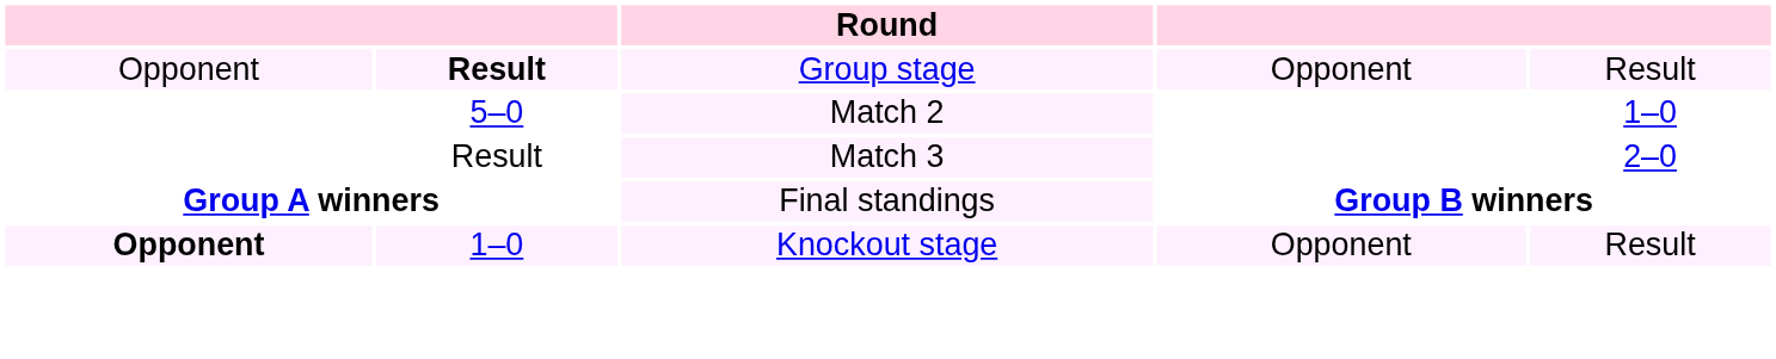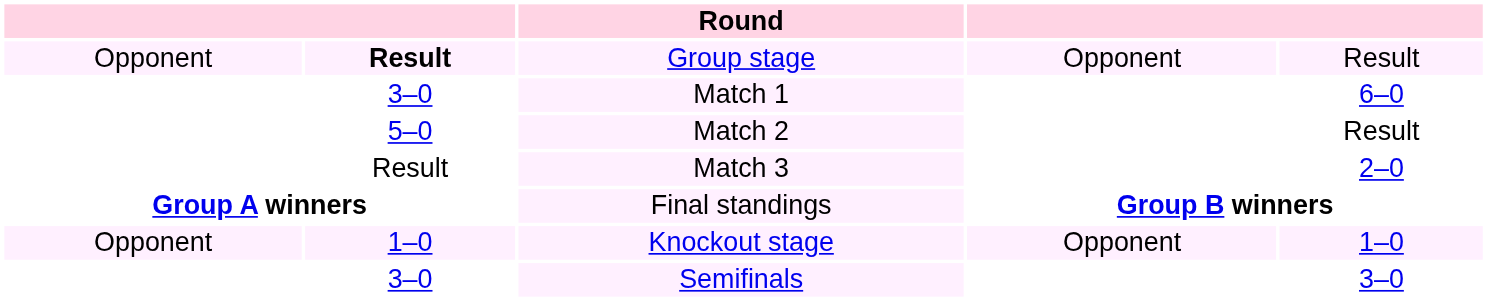 <table style="width:100%; text-align:center;">
 <tr style="vertical-align:top; background:#FFD4E4;">
 <th colspan=2 style="width:1*"></th>
 <th>Round</th>
 <th colspan=2 style="width:1*"></th>
 </tr>
 <tr style="vertical-align:top; background:#fff0ff">
 <td>Opponent</td>
 <td><strong>Result</strong></td>
 <td><a href='#'>Group stage</a></td>
 <td>Opponent</td>
 <td>Result</td>
 </tr>
 <tr>
 <td align=left></td>
+<td><a href='#'>3–0</a></td>
+<td style="background:#fff0ff;">Match 1</td>
+<td align=left></td>
+<td><a href='#'>6–0</a></td>
+</tr>
+<tr>
+<td align=left></td>
 <td><a href='#'>5–0</a></td>
 <td style="background:#fff0ff;">Match 2</td>
 <td align=left></td>
-<td><a href='#'>1–0</a></td>
+<td>Result</td>
 </tr>
 <tr>
 <td align=left></td>
 <td>Result</td>
 <td style="background:#fff0ff;">Match 3</td>
 <td align=left></td>
 <td><a href='#'>2–0</a></td>
 </tr>
 <tr>
 <td colspan="2" style="text-align:center;"><strong><a href='#'>Group A</a> winners</strong><br><div></div></td>
 <td style="background:#fff0ff;">Final standings</td>
 <td colspan="2" style="text-align:center;"><strong><a href='#'>Group B</a> winners</strong><br><div></div></td>
 </tr>
 <tr style="vertical-align:top; background:#fff0ff;">
-<td><strong>Opponent</strong></td>
+<td>Opponent</td>
 <td><a href='#'>1–0</a></td>
 <td><a href='#'>Knockout stage</a></td>
 <td>Opponent</td>
-<td>Result</td>
+<td><a href='#'>1–0</a></td>
+</tr>
+<tr>
+<td align=left></td>
+<td><a href='#'>3–0</a></td>
+<td style="background:#fff0ff;"><a href='#'>Semifinals</a></td>
+<td align=left></td>
+<td><a href='#'>3–0</a></td>
 </tr>
 </table>
